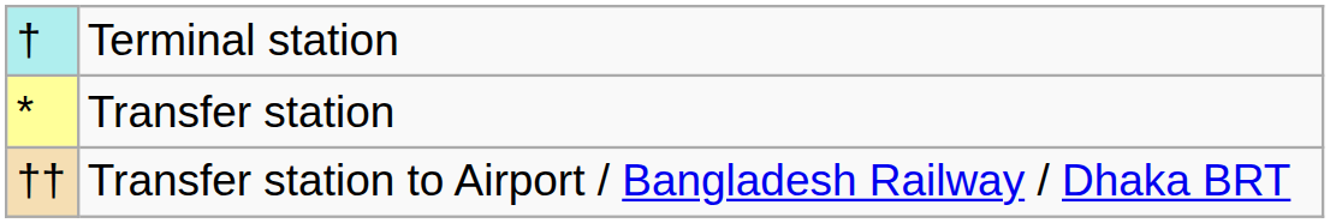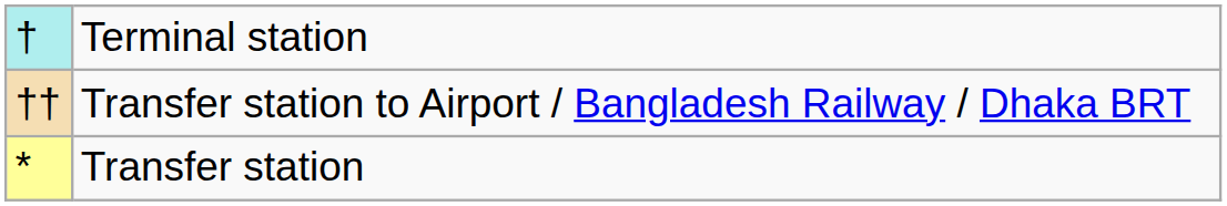 <table class="wikitable" width="30%" style="text-align: left;" style=font-size:95%; width="30%">
 <tr>
 <td style="background-color:#AFEEEE">†</td>
 <td>Terminal station</td>
 </tr>
 <tr>
+<td style="background-color:#F5DEB3">††</td>
+<td>Transfer station to Airport / <a href='#'>Bangladesh Railway</a> / <a href='#'>Dhaka BRT</a></td>
+</tr>
+<tr>
 <td style="background-color:#FFFF99">*</td>
 <td>Transfer station</td>
 </tr>
-<tr>
-<td style="background-color:#F5DEB3">††</td>
-<td>Transfer station to Airport / <a href='#'>Bangladesh Railway</a> / <a href='#'>Dhaka BRT</a></td>
-</tr>
 </table>
